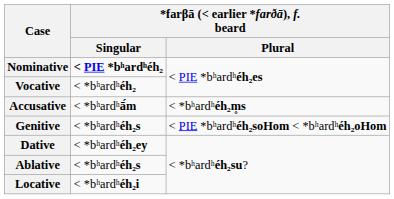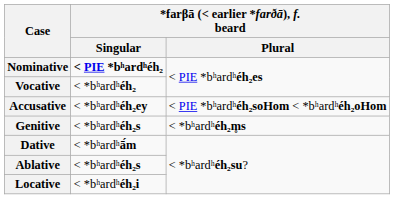 <table class="wikitable">
 <tr>
 <th rowspan="2">Case</th>
 <th colspan="2">*farβā (< earlier *<em>farðā</em>), <em>f.</em><br>beard</th>
 </tr>
 <tr>
 <th>Singular</th>
 <th>Plural</th>
 </tr>
 <tr>
 <th>Nominative</th>
 <td><strong> < <a href='#'>PIE</a> *bʰardʰéh₂</strong></td>
 <td rowspan="2"> < <a href='#'>PIE</a> *bʰardʰ<strong>éh₂es</strong></td>
 </tr>
 <tr>
 <th>Vocative</th>
 <td> < *bʰardʰ<strong>éh₂</strong></td>
 </tr>
 <tr>
 <th>Accusative</th>
-<td> < *bʰardʰ<strong>ā́m</strong></td>
-<td> < *bʰardʰ<strong>éh₂m̥s</strong></td>
+<td> < *bʰardʰ<strong>éh₂ey</strong></td>
+<td> < <a href='#'>PIE</a> *bʰardʰ<strong>éh₂soHom</strong> < *bʰardʰ<strong>éh₂oHom</strong></td>
 </tr>
 <tr>
 <th>Genitive</th>
 <td> < *bʰardʰ<strong>éh₂s</strong></td>
-<td> < <a href='#'>PIE</a> *bʰardʰ<strong>éh₂soHom</strong> < *bʰardʰ<strong>éh₂oHom</strong></td>
+<td> < *bʰardʰ<strong>éh₂m̥s</strong></td>
 </tr>
 <tr>
 <th>Dative</th>
-<td> < *bʰardʰ<strong>éh₂ey</strong></td>
+<td> < *bʰardʰ<strong>ā́m</strong></td>
 <td rowspan="3"> < *bʰardʰ<strong>éh₂su</strong>?</td>
 </tr>
 <tr>
 <th>Ablative</th>
 <td> < *bʰardʰ<strong>éh₂s</strong></td>
 </tr>
 <tr>
 <th>Locative</th>
 <td> < *bʰardʰ<strong>éh₂i</strong></td>
 </tr>
 </table>
